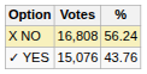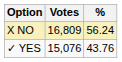 <table class="wikitable">
 <tr>
 <th>Option</th>
 <th>Votes</th>
 <th>%</th>
 </tr>
 <tr>
 <td style=background:#f8f1bd>X NO</td>
-<td style=background:#f8f1bd>16,808</td>
+<td style=background:#f8f1bd>16,809</td>
 <td style=background:#f8f1bd>56.24</td>
 </tr>
 <tr>
 <td>✓ YES</td>
 <td>15,076</td>
 <td>43.76</td>
 </tr>
 </table>
